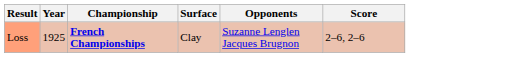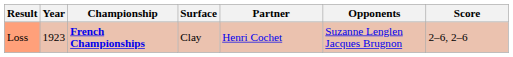 <table class="sortable wikitable">
 <tr>
 <th style="width:40px">Result</th>
 <th style="width:30px">Year</th>
 <th style="width:150px">Championship</th>
 <th style="width:50px">Surface</th>
+<th style="width:140px">Partner</th>
 <th style="width:140px">Opponents</th>
 <th style="width:110px" class="unsortable">Score</th>
 </tr>
 <tr style="background:#ebc2af;">
 <td style="background:#ffa07a;">Loss</td>
-<td>1925</td>
+<td>1923</td>
 <td><strong><a href='#'>French Championships</a></strong></td>
 <td>Clay</td>
+<td> <a href='#'>Henri Cochet</a></td>
 <td> <a href='#'>Suzanne Lenglen</a> <br>  <a href='#'>Jacques Brugnon</a></td>
 <td>2–6, 2–6</td>
 </tr>
 </table>
